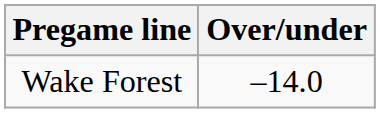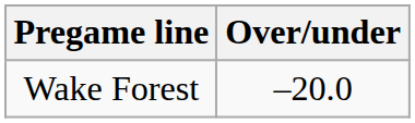 <table class="wikitable" style="margin-right: auto; margin-right: auto; border: none;">
 <tr align="center">
 <th style=>Pregame line</th>
 <th style=>Over/under</th>
 </tr>
 <tr align="center">
 <td>Wake Forest</td>
-<td>–14.0</td>
+<td>–20.0</td>
 </tr>
 </table>
